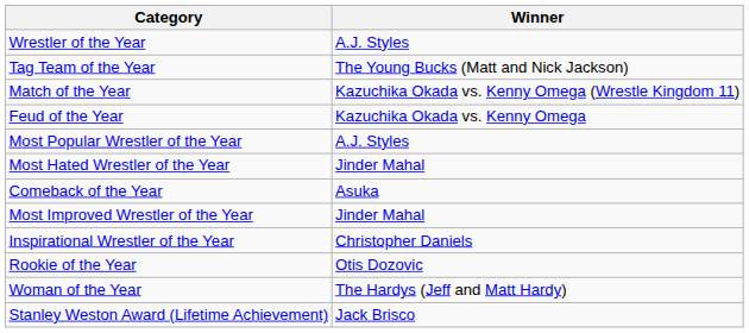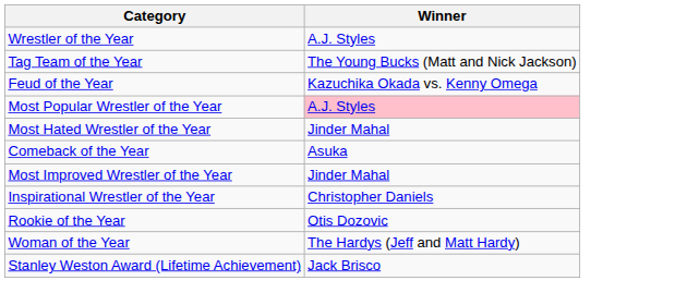 <table class="wikitable">
 <tr>
 <th>Category</th>
 <th>Winner</th>
 </tr>
 <tr>
 <td><a href='#'>Wrestler of the Year</a></td>
 <td><a href='#'>A.J. Styles</a></td>
 </tr>
 <tr>
 <td><a href='#'>Tag Team of the Year</a></td>
 <td><a href='#'>The Young Bucks</a> (Matt and Nick Jackson)</td>
 </tr>
 <tr>
-<td><a href='#'>Match of the Year</a></td>
-<td><a href='#'>Kazuchika Okada</a> vs. <a href='#'>Kenny Omega</a> (<a href='#'>Wrestle Kingdom 11</a>)</td>
-</tr>
-<tr>
 <td><a href='#'>Feud of the Year</a></td>
 <td><a href='#'>Kazuchika Okada</a> vs. <a href='#'>Kenny Omega</a></td>
 </tr>
 <tr>
 <td><a href='#'>Most Popular Wrestler of the Year</a></td>
-<td><a href='#'>A.J. Styles</a></td>
+<td style="background: pink;"><a href='#'>A.J. Styles</a></td>
 </tr>
 <tr>
 <td><a href='#'>Most Hated Wrestler of the Year</a></td>
 <td><a href='#'>Jinder Mahal</a></td>
 </tr>
 <tr>
 <td><a href='#'>Comeback of the Year</a></td>
 <td><a href='#'>Asuka</a></td>
 </tr>
 <tr>
 <td><a href='#'>Most Improved Wrestler of the Year</a></td>
 <td><a href='#'>Jinder Mahal</a></td>
 </tr>
 <tr>
 <td><a href='#'>Inspirational Wrestler of the Year</a></td>
 <td><a href='#'>Christopher Daniels</a></td>
 </tr>
 <tr>
 <td><a href='#'>Rookie of the Year</a></td>
 <td><a href='#'>Otis Dozovic</a></td>
 </tr>
 <tr>
 <td><a href='#'>Woman of the Year</a></td>
 <td><a href='#'>The Hardys</a> (<a href='#'>Jeff</a> and <a href='#'>Matt Hardy</a>)</td>
 </tr>
 <tr>
 <td><a href='#'>Stanley Weston Award (Lifetime Achievement)</a></td>
 <td><a href='#'>Jack Brisco</a></td>
 </tr>
 </table>
